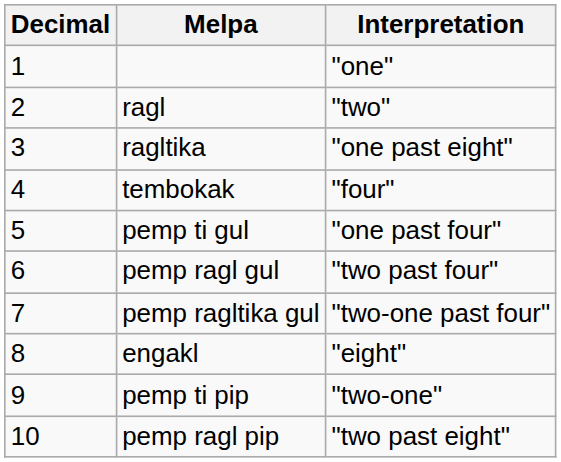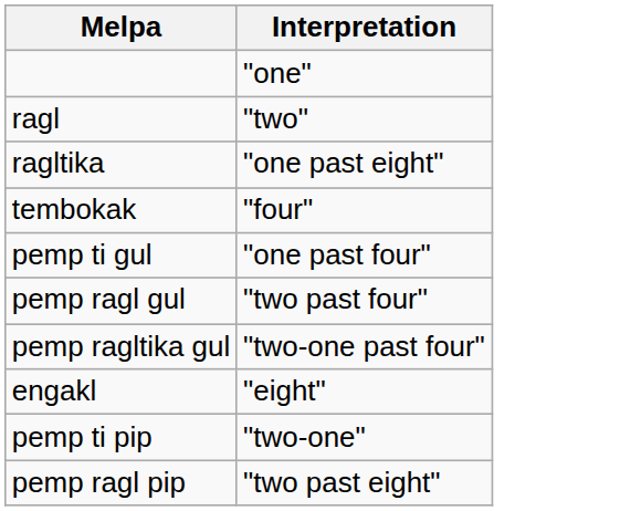 <table class=wikitable>
 <tr>
-<th>Decimal</th>
 <th>Melpa</th>
 <th>Interpretation</th>
 </tr>
 <tr>
-<td>1</td>
 <td></td>
 <td>"one"</td>
 </tr>
 <tr>
-<td>2</td>
 <td>ragl</td>
 <td>"two"</td>
 </tr>
 <tr>
-<td>3</td>
 <td>ragltika</td>
 <td>"one past eight"</td>
 </tr>
 <tr>
-<td>4</td>
 <td>tembokak</td>
 <td>"four"</td>
 </tr>
 <tr>
-<td>5</td>
 <td>pemp ti gul</td>
 <td>"one past four"</td>
 </tr>
 <tr>
-<td>6</td>
 <td>pemp ragl gul</td>
 <td>"two past four"</td>
 </tr>
 <tr>
-<td>7</td>
 <td>pemp ragltika gul</td>
 <td>"two-one past four"</td>
 </tr>
 <tr>
-<td>8</td>
 <td>engakl</td>
 <td>"eight"</td>
 </tr>
 <tr>
-<td>9</td>
 <td>pemp ti  pip</td>
 <td>"two-one"</td>
 </tr>
 <tr>
-<td>10</td>
 <td>pemp ragl pip</td>
 <td>"two past eight"</td>
 </tr>
 </table>
